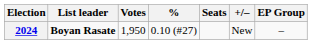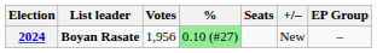 <table class="wikitable" style="text-align:center">
 <tr>
 <th>Election</th>
 <th>List leader</th>
 <th>Votes</th>
 <th>%</th>
 <th>Seats</th>
 <th>+/–</th>
 <th>EP Group</th>
 </tr>
 <tr>
 <th><a href='#'>2024</a></th>
 <td><strong>Boyan Rasate</strong></td>
-<td>1,950</td>
-<td>0.10 (#27)</td>
+<td>1,956</td>
+<td style="background: lightgreen;">0.10 (#27)</td>
 <td></td>
 <td>New</td>
 <td>–</td>
 </tr>
 </table>
